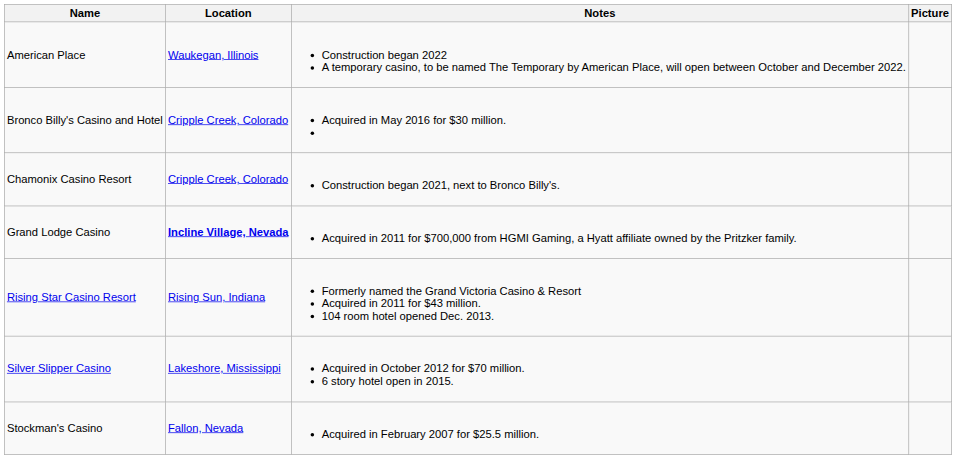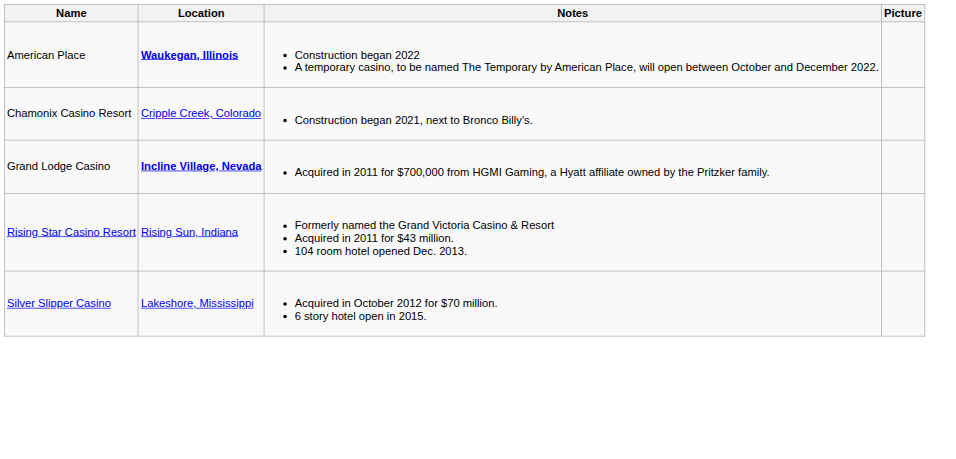 <table class="wikitable sortable">
 <tr>
 <th>Name</th>
 <th>Location</th>
 <th>Notes</th>
 <th>Picture</th>
 </tr>
 <tr>
 <td>American Place</td>
-<td><a href='#'>Waukegan, Illinois</a></td>
+<td><strong><a href='#'>Waukegan, Illinois</a></strong></td>
 <td><br><ul><li>Construction began 2022</li><li>A temporary casino, to be named The Temporary by American Place, will open between October and December 2022.</li></ul></td>
-<td></td>
-</tr>
-<tr>
-<td>Bronco Billy's Casino and Hotel</td>
-<td><a href='#'>Cripple Creek, Colorado</a></td>
-<td><br><ul><li>Acquired in May 2016 for $30 million.</li><li></li></ul></td>
 <td></td>
 </tr>
 <tr>
 <td>Chamonix Casino Resort</td>
 <td><a href='#'>Cripple Creek, Colorado</a></td>
 <td><br><ul><li>Construction began 2021, next to Bronco Billy's.</li></ul></td>
 <td></td>
 </tr>
 <tr>
 <td>Grand Lodge Casino</td>
 <td><strong><a href='#'>Incline Village, Nevada</a></strong></td>
 <td><br><ul><li>Acquired in 2011 for $700,000 from HGMI Gaming, a Hyatt affiliate owned by the Pritzker family.</li></ul></td>
 <td></td>
 </tr>
 <tr>
 <td><a href='#'>Rising Star Casino Resort</a></td>
 <td><a href='#'>Rising Sun, Indiana</a></td>
 <td><br><ul><li>Formerly named the Grand Victoria Casino & Resort</li><li>Acquired in 2011 for $43 million.</li><li>104 room hotel opened Dec. 2013.</li></ul></td>
 <td></td>
 </tr>
 <tr>
 <td><a href='#'>Silver Slipper Casino</a></td>
 <td><a href='#'>Lakeshore, Mississippi</a></td>
 <td><br><ul><li>Acquired in October 2012 for $70 million.</li><li>6 story hotel open in  2015.</li></ul></td>
 <td></td>
 </tr>
-<tr>
-<td>Stockman's Casino</td>
-<td><a href='#'>Fallon, Nevada</a></td>
-<td><br><ul><li>Acquired in February 2007 for $25.5 million.</li></ul></td>
-<td></td>
-</tr>
 </table>
